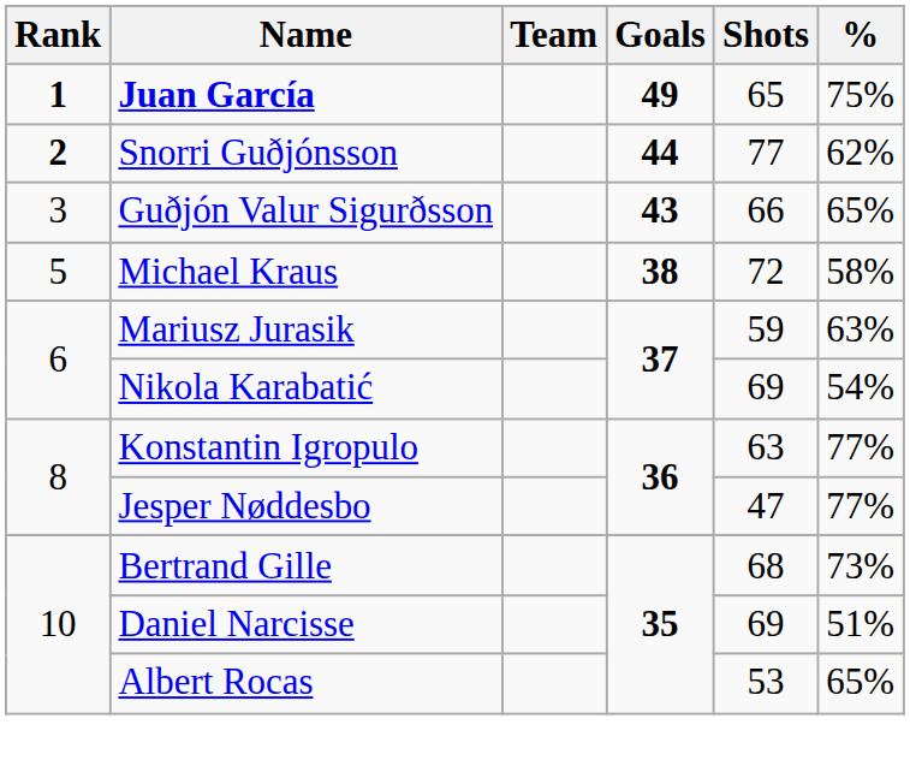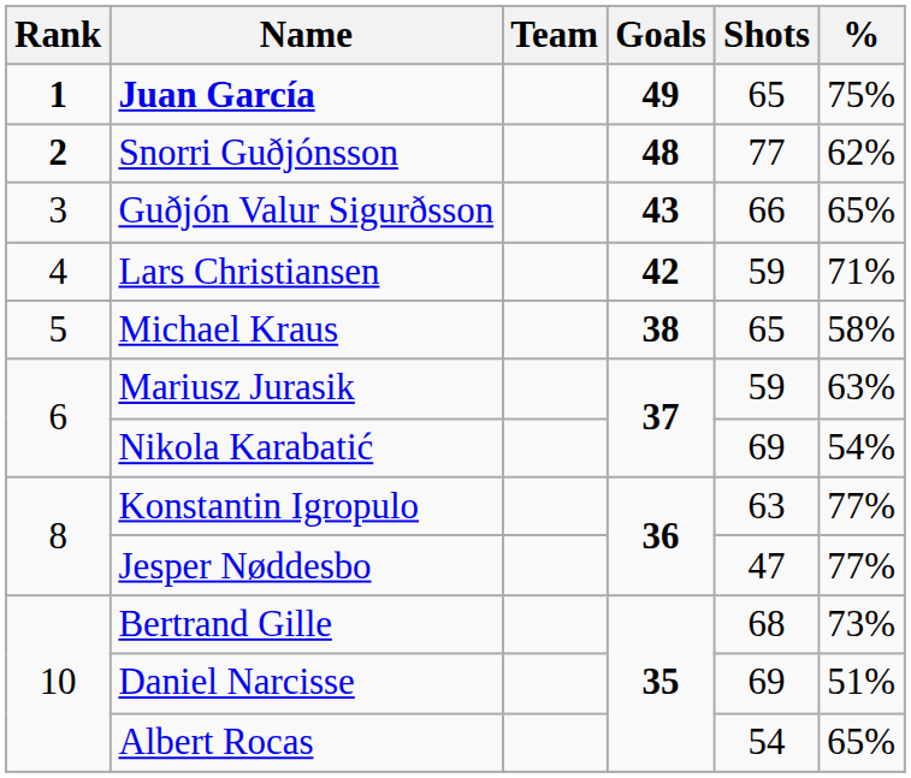 <table class="wikitable" style="text-align: center;">
 <tr>
 <th>Rank</th>
 <th>Name</th>
 <th>Team</th>
 <th>Goals</th>
 <th>Shots</th>
 <th>%</th>
 </tr>
 <tr>
 <td><strong>1</strong></td>
 <td align="left"><strong><a href='#'>Juan García</a></strong></td>
 <td align="left"><strong></strong></td>
 <td><strong>49</strong></td>
 <td>65</td>
 <td>75%</td>
 </tr>
 <tr>
 <td><strong>2</strong></td>
 <td align="left"><a href='#'>Snorri Guðjónsson</a></td>
 <td align="left"></td>
-<td><strong>44</strong></td>
+<td><strong>48</strong></td>
 <td>77</td>
 <td>62%</td>
 </tr>
 <tr>
 <td>3</td>
 <td align="left"><a href='#'>Guðjón Valur Sigurðsson</a></td>
 <td align="left"></td>
 <td><strong>43</strong></td>
 <td>66</td>
 <td>65%</td>
 </tr>
 <tr>
+<td>4</td>
+<td align="left"><a href='#'>Lars Christiansen</a></td>
+<td align="left"></td>
+<td><strong>42</strong></td>
+<td>59</td>
+<td>71%</td>
+</tr>
+<tr>
 <td>5</td>
 <td align="left"><a href='#'>Michael Kraus</a></td>
 <td align="left"></td>
 <td><strong>38</strong></td>
-<td>72</td>
+<td>65</td>
 <td>58%</td>
 </tr>
 <tr>
 <td rowspan="2">6</td>
 <td align="left"><a href='#'>Mariusz Jurasik</a></td>
 <td align="left"></td>
 <td rowspan="2"><strong>37</strong></td>
 <td>59</td>
 <td>63%</td>
 </tr>
 <tr>
 <td align="left"><a href='#'>Nikola Karabatić</a></td>
 <td align="left"></td>
 <td>69</td>
 <td>54%</td>
 </tr>
 <tr>
 <td rowspan="2">8</td>
 <td align="left"><a href='#'>Konstantin Igropulo</a></td>
 <td align="left"></td>
 <td rowspan="2"><strong>36</strong></td>
 <td>63</td>
 <td>77%</td>
 </tr>
 <tr>
 <td align="left"><a href='#'>Jesper Nøddesbo</a></td>
 <td align="left"></td>
 <td>47</td>
 <td>77%</td>
 </tr>
 <tr>
 <td rowspan="3">10</td>
 <td align="left"><a href='#'>Bertrand Gille</a></td>
 <td align="left"></td>
 <td rowspan="3"><strong>35</strong></td>
 <td>68</td>
 <td>73%</td>
 </tr>
 <tr>
 <td align="left"><a href='#'>Daniel Narcisse</a></td>
 <td align="left"></td>
 <td>69</td>
 <td>51%</td>
 </tr>
 <tr>
 <td align="left"><a href='#'>Albert Rocas</a></td>
 <td align="left"></td>
-<td>53</td>
+<td>54</td>
 <td>65%</td>
 </tr>
 </table>
